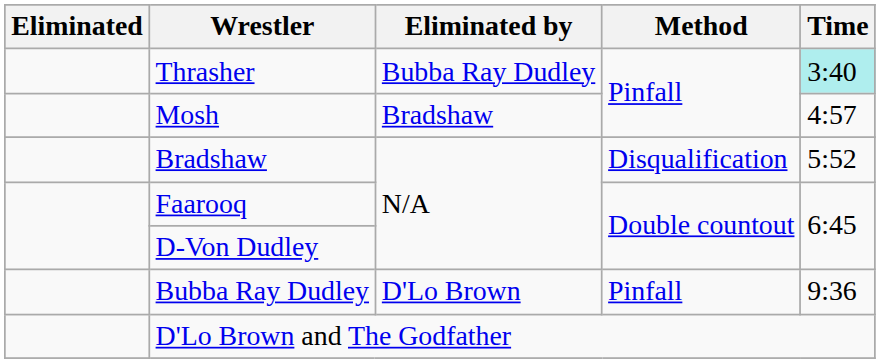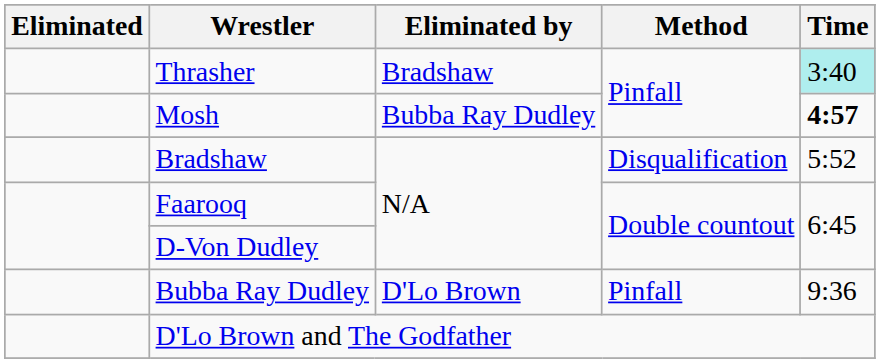 <table class="wikitable sortable">
 <tr>
 <th>Eliminated</th>
 <th>Wrestler</th>
 <th>Eliminated by</th>
 <th>Method</th>
 <th>Time</th>
 </tr>
 <tr>
 <td></td>
 <td><a href='#'>Thrasher</a></td>
-<td><a href='#'>Bubba Ray Dudley</a></td>
+<td><a href='#'>Bradshaw</a></td>
 <td rowspan="2"><a href='#'>Pinfall</a></td>
 <td style="background: paleturquoise;">3:40</td>
 </tr>
 <tr>
 <td></td>
 <td><a href='#'>Mosh</a></td>
-<td><a href='#'>Bradshaw</a></td>
-<td>4:57</td>
+<td><a href='#'>Bubba Ray Dudley</a></td>
+<td><strong>4:57</strong></td>
 </tr>
 <tr>
 <td></td>
 <td><a href='#'>Bradshaw</a></td>
 <td rowspan="3">N/A</td>
 <td><a href='#'>Disqualification</a></td>
 <td>5:52</td>
 </tr>
 <tr>
 <td rowspan="2"></td>
 <td><a href='#'>Faarooq</a></td>
 <td rowspan="2"><a href='#'>Double countout</a></td>
 <td rowspan="2">6:45</td>
 </tr>
 <tr>
 <td><a href='#'>D-Von Dudley</a></td>
 </tr>
 <tr>
 <td></td>
 <td><a href='#'>Bubba Ray Dudley</a></td>
 <td><a href='#'>D'Lo Brown</a></td>
 <td><a href='#'>Pinfall</a></td>
 <td>9:36</td>
 </tr>
 <tr>
 <td></td>
 <td colspan="4"><a href='#'>D'Lo Brown</a> and <a href='#'>The Godfather</a></td>
 </tr>
 </table>
